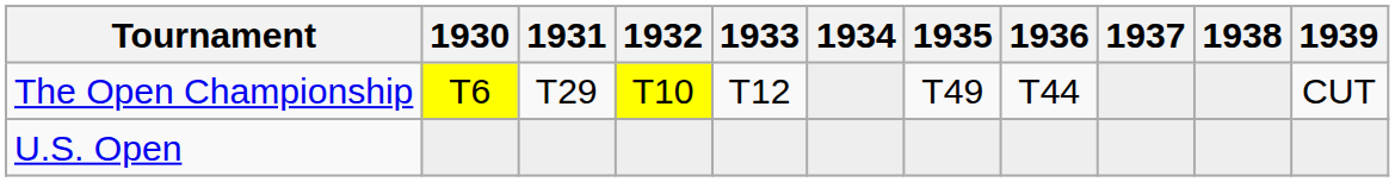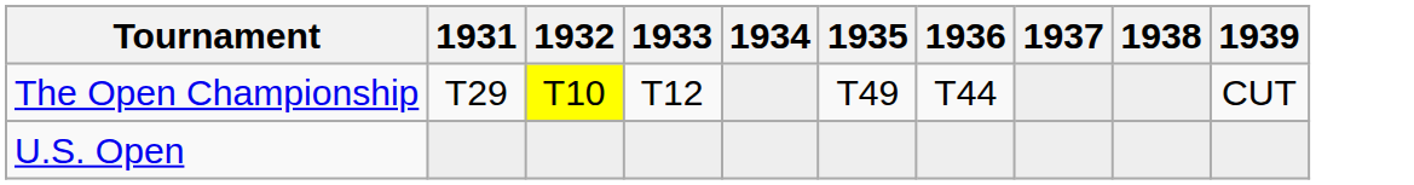 <table class="wikitable" style="font-size:95%;text-align:center;">
 <tr>
 <th>Tournament</th>
-<th>1930</th>
 <th>1931</th>
 <th>1932</th>
 <th>1933</th>
 <th>1934</th>
 <th>1935</th>
 <th>1936</th>
 <th>1937</th>
 <th>1938</th>
 <th>1939</th>
 </tr>
 <tr>
 <td align=left><a href='#'>The Open Championship</a></td>
-<td style="background:yellow;">T6</td>
 <td>T29</td>
 <td style="background:yellow;">T10</td>
 <td>T12</td>
 <td style="background:#eeeeee;"></td>
 <td>T49</td>
 <td>T44</td>
 <td style="background:#eeeeee;"></td>
 <td style="background:#eeeeee;"></td>
 <td>CUT</td>
 </tr>
 <tr>
 <td align=left><a href='#'>U.S. Open</a></td>
 <td style="background:#eeeeee;"></td>
 <td style="background:#eeeeee;"></td>
 <td style="background:#eeeeee;"></td>
 <td style="background:#eeeeee;"></td>
 <td style="background:#eeeeee;"></td>
 <td style="background:#eeeeee;"></td>
 <td style="background:#eeeeee;"></td>
 <td style="background:#eeeeee;"></td>
 <td style="background:#eeeeee;"></td>
-<td style="background:#eeeeee;"></td>
 </tr>
 </table>
